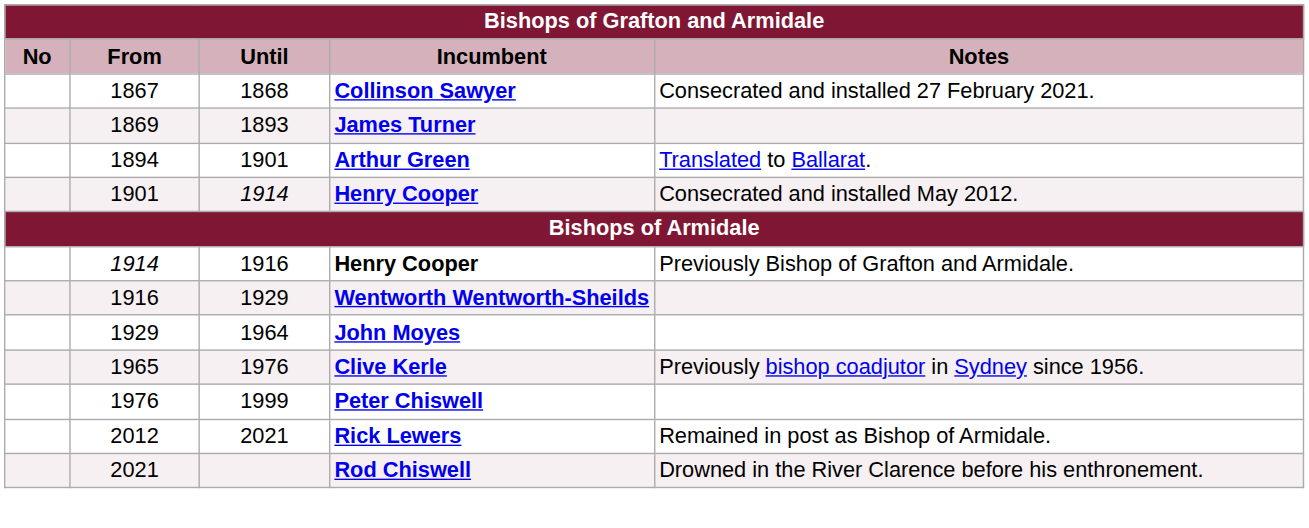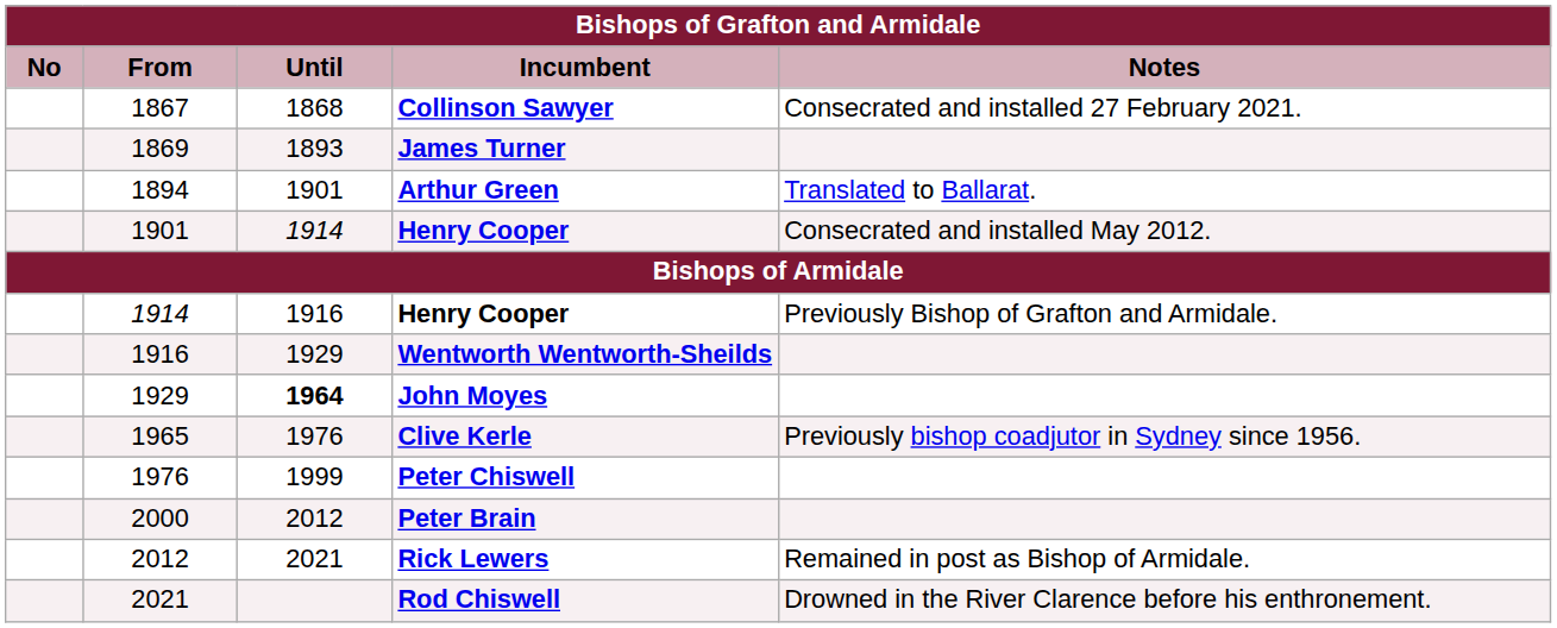 <table class="wikitable">
 <tr>
 <th colspan="5" style="background-color: #7F1734; color: white;">Bishops of Grafton and Armidale</th>
 </tr>
 <tr>
 <th style="background-color: #D4B1BB; width: 5%;">No</th>
 <th style="background-color: #D4B1BB; width: 10%;">From</th>
 <th style="background-color: #D4B1BB; width: 10%;">Until</th>
 <th style="background-color: #D4B1BB; width: 25%;">Incumbent</th>
 <th style="background-color: #D4B1BB; width: 50%;">Notes</th>
 </tr>
 <tr valign="top" style="background-color: white;">
 <td style="text-align: center;"></td>
 <td style="text-align: center;">1867</td>
 <td style="text-align: center;">1868</td>
 <td><strong><a href='#'>Collinson Sawyer</a></strong></td>
 <td>Consecrated and installed 27 February 2021.</td>
 </tr>
 <tr valign="top" style="background-color: #F7F0F2;">
 <td style="text-align: center;"></td>
 <td style="text-align: center;">1869</td>
 <td style="text-align: center;">1893</td>
 <td><strong><a href='#'>James Turner</a></strong></td>
 <td></td>
 </tr>
 <tr valign="top" style="background-color: white;">
 <td style="text-align: center;"></td>
 <td style="text-align: center;">1894</td>
 <td style="text-align: center;">1901</td>
 <td><strong><a href='#'>Arthur Green</a></strong></td>
 <td> <a href='#'>Translated</a> to <a href='#'>Ballarat</a>.</td>
 </tr>
 <tr valign="top" style="background-color: #F7F0F2;">
 <td style="text-align: center;"></td>
 <td style="text-align: center;">1901</td>
 <td style="text-align: center;"><em>1914</em></td>
 <td><strong><a href='#'>Henry Cooper</a></strong></td>
 <td>Consecrated and installed May 2012.</td>
 </tr>
 <tr>
 <th colspan="5" style="background-color: #7F1734; color: white;">Bishops of Armidale</th>
 </tr>
 <tr valign="top" style="background-color: white;">
 <td style="text-align: center;"></td>
 <td style="text-align: center;"><em>1914</em></td>
 <td style="text-align: center;">1916</td>
 <td><strong>Henry Cooper</strong></td>
 <td>Previously Bishop of Grafton and Armidale.</td>
 </tr>
 <tr valign="top" style="background-color: #F7F0F2;">
 <td style="text-align: center;"></td>
 <td style="text-align: center;">1916</td>
 <td style="text-align: center;">1929</td>
 <td><strong><a href='#'>Wentworth Wentworth-Sheilds</a></strong></td>
 <td></td>
 </tr>
 <tr valign="top" style="background-color: white;">
 <td style="text-align: center;"></td>
 <td style="text-align: center;">1929</td>
-<td style="text-align: center;">1964</td>
+<td style="text-align: center;"><strong>1964</strong></td>
 <td><strong><a href='#'>John Moyes</a></strong></td>
 <td></td>
 </tr>
 <tr valign="top" style="background-color: #F7F0F2;">
 <td style="text-align: center;"></td>
 <td style="text-align: center;">1965</td>
 <td style="text-align: center;">1976</td>
 <td><strong><a href='#'>Clive Kerle</a></strong></td>
 <td>Previously <a href='#'>bishop coadjutor</a> in <a href='#'>Sydney</a> since 1956.</td>
 </tr>
 <tr valign="top" style="background-color: white;">
 <td style="text-align: center;"></td>
 <td style="text-align: center;">1976</td>
 <td style="text-align: center;">1999</td>
 <td><strong><a href='#'>Peter Chiswell</a></strong></td>
 <td></td>
 </tr>
+<tr valign="top" style="background-color: #F7F0F2;">
+<td style="text-align: center;"></td>
+<td style="text-align: center;">2000</td>
+<td style="text-align: center;">2012</td>
+<td><strong><a href='#'>Peter Brain</a></strong></td>
+<td></td>
+</tr>
 <tr valign="top" style="background-color: white;">
 <td style="text-align: center;"></td>
 <td style="text-align: center;">2012</td>
 <td style="text-align: center;">2021</td>
 <td><strong><a href='#'>Rick Lewers</a></strong></td>
 <td> Remained in post as Bishop of Armidale.</td>
 </tr>
 <tr valign="top" style="background-color: #F7F0F2;">
 <td style="text-align: center;"></td>
 <td style="text-align: center;">2021</td>
 <td style="text-align: center;"></td>
 <td><strong><a href='#'>Rod Chiswell</a></strong></td>
 <td> Drowned in the River Clarence before his enthronement.</td>
 </tr>
 </table>
